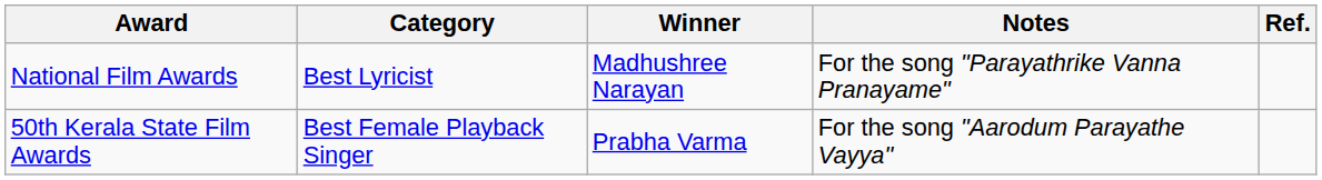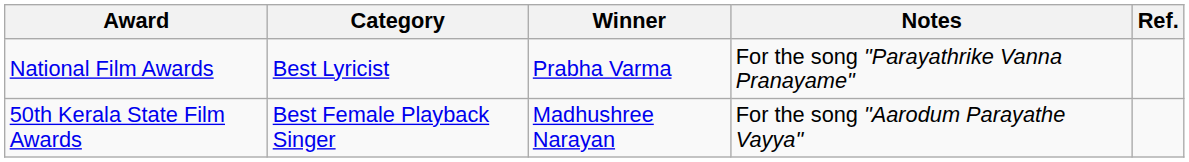 <table class="wikitable">
 <tr>
 <th>Award</th>
 <th>Category</th>
 <th>Winner</th>
 <th>Notes</th>
 <th>Ref.</th>
 </tr>
 <tr>
 <td><a href='#'>National Film Awards</a></td>
 <td><a href='#'>Best Lyricist</a></td>
-<td><a href='#'>Madhushree Narayan</a></td>
+<td><a href='#'>Prabha Varma</a></td>
 <td>For the song <em>"Parayathrike Vanna Pranayame"</em></td>
 <td></td>
 </tr>
 <tr>
 <td><a href='#'>50th Kerala State Film Awards</a></td>
 <td><a href='#'>Best Female Playback Singer</a></td>
-<td><a href='#'>Prabha Varma</a></td>
+<td><a href='#'>Madhushree Narayan</a></td>
 <td>For the song <em>"Aarodum Parayathe Vayya"</em></td>
 <td></td>
 </tr>
 </table>
